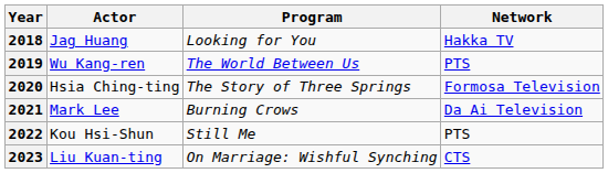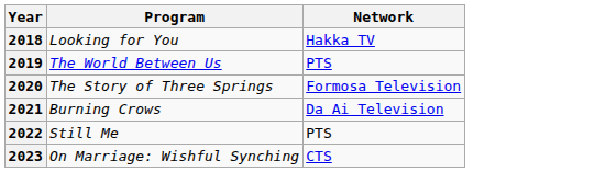 <table class="wikitable plainrowheaders">
 <tr>
 <th>Year</th>
-<th>Actor</th>
 <th>Program</th>
 <th>Network</th>
 </tr>
 <tr>
 <th scope="row">2018</th>
-<td><a href='#'>Jag Huang</a></td>
 <td><em>Looking for You</em></td>
 <td><a href='#'>Hakka TV</a></td>
 </tr>
 <tr>
 <th scope="row">2019</th>
-<td><a href='#'>Wu Kang-ren</a></td>
 <td><em><a href='#'>The World Between Us</a></em></td>
 <td><a href='#'>PTS</a></td>
 </tr>
 <tr>
 <th scope="row">2020</th>
-<td>Hsia Ching-ting</td>
 <td><em>The Story of Three Springs</em></td>
 <td><a href='#'>Formosa Television</a></td>
 </tr>
 <tr>
 <th scope="row">2021</th>
-<td><a href='#'>Mark Lee</a></td>
 <td><em>Burning Crows</em></td>
 <td><a href='#'>Da Ai Television</a></td>
 </tr>
 <tr>
 <th scope="row">2022</th>
-<td>Kou Hsi-Shun</td>
 <td><em>Still Me</em></td>
 <td>PTS</td>
 </tr>
 <tr>
 <th scope="row">2023</th>
-<td><a href='#'>Liu Kuan-ting</a></td>
 <td><em>On Marriage: Wishful Synching</em></td>
 <td><a href='#'>CTS</a></td>
 </tr>
 </table>
